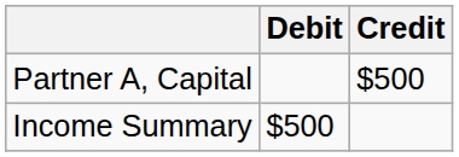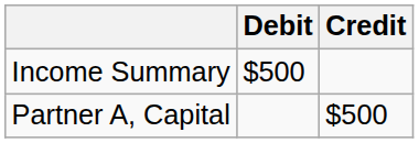 <table class="wikitable">
 <tr>
 <th></th>
 <th>Debit</th>
 <th>Credit</th>
 </tr>
 <tr>
+<td>Income Summary</td>
+<td>$500</td>
+<td></td>
+</tr>
+<tr>
 <td>Partner A, Capital</td>
 <td></td>
 <td>$500</td>
 </tr>
-<tr>
-<td>Income Summary</td>
-<td>$500</td>
-<td></td>
-</tr>
 </table>
